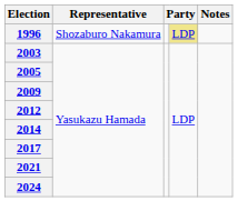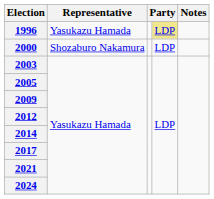 <table class=wikitable>
 <tr valign=bottom>
 <th>Election</th>
 <th>Representative</th>
 <th colspan=2>Party</th>
 <th>Notes</th>
 </tr>
 <tr>
 <th><a href='#'>1996</a></th>
+<td><a href='#'>Yasukazu Hamada</a></td>
+<td bgcolor=></td>
+<td style="background: khaki;"><a href='#'>LDP</a></td>
+<td></td>
+</tr>
+<tr>
+<th><a href='#'>2000</a></th>
 <td><a href='#'>Shozaburo Nakamura</a></td>
 <td bgcolor=></td>
-<td style="background: khaki;"><a href='#'>LDP</a></td>
+<td><a href='#'>LDP</a></td>
 <td></td>
 </tr>
 <tr>
 <th><a href='#'>2003</a></th>
 <td rowspan=8><a href='#'>Yasukazu Hamada</a></td>
 <td rowspan=8 bgcolor=></td>
 <td rowspan=8><a href='#'>LDP</a></td>
 <td rowspan=8></td>
 </tr>
 <tr>
 <th><a href='#'>2005</a></th>
 </tr>
 <tr>
 <th><a href='#'>2009</a></th>
 </tr>
 <tr>
 <th><a href='#'>2012</a></th>
 </tr>
 <tr>
 <th><a href='#'>2014</a></th>
 </tr>
 <tr>
 <th><a href='#'>2017</a></th>
 </tr>
 <tr>
 <th><a href='#'>2021</a></th>
 </tr>
 <tr>
 <th><a href='#'>2024</a></th>
 </tr>
 </table>
